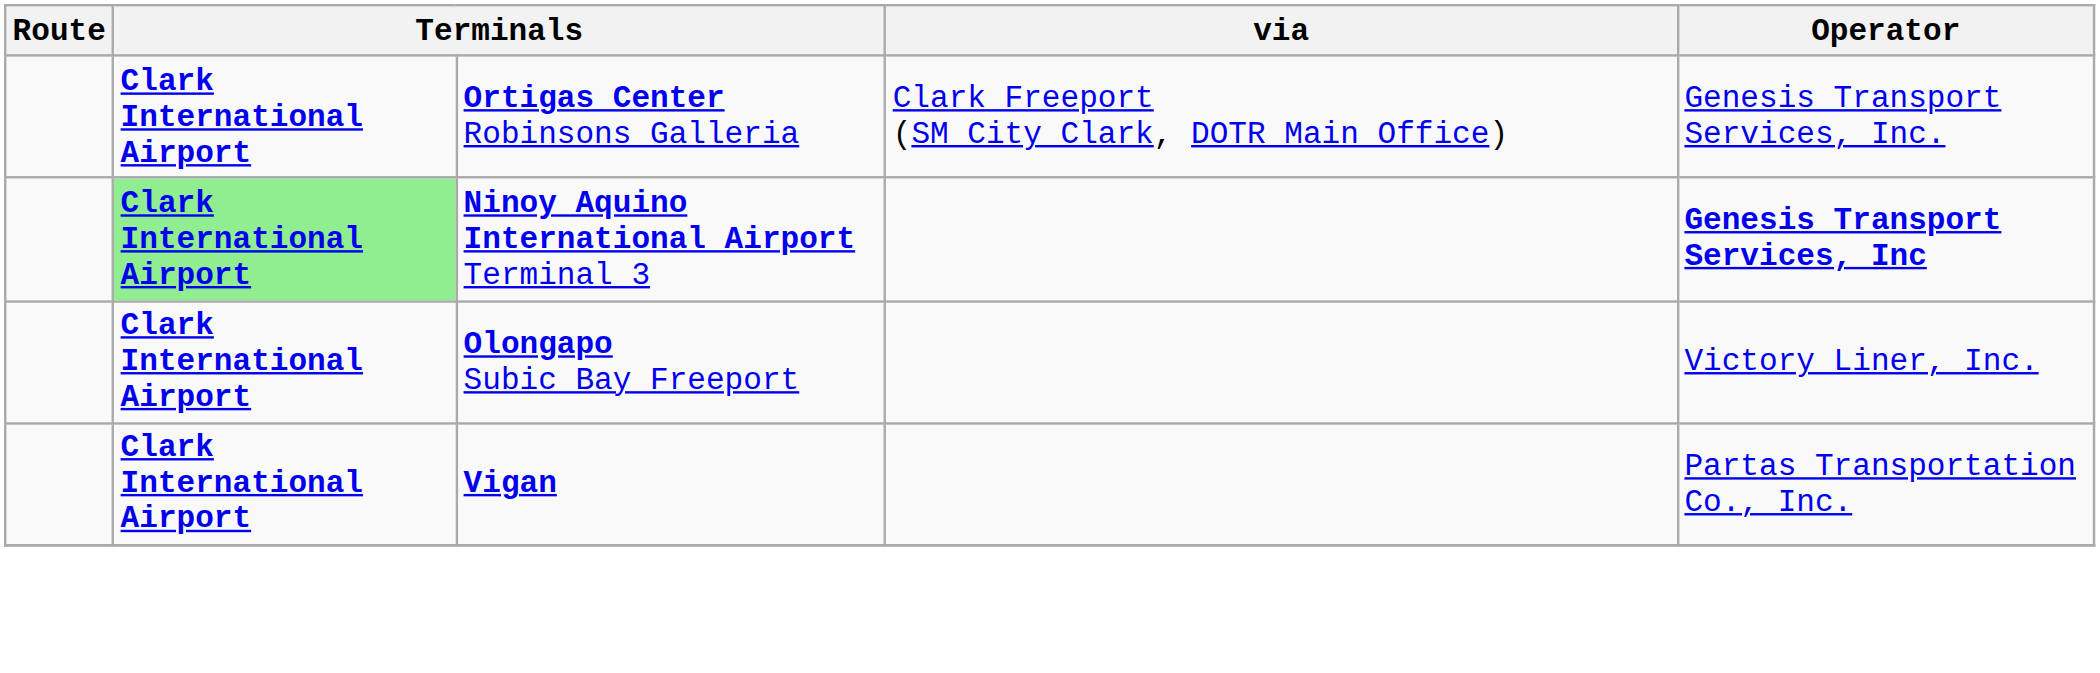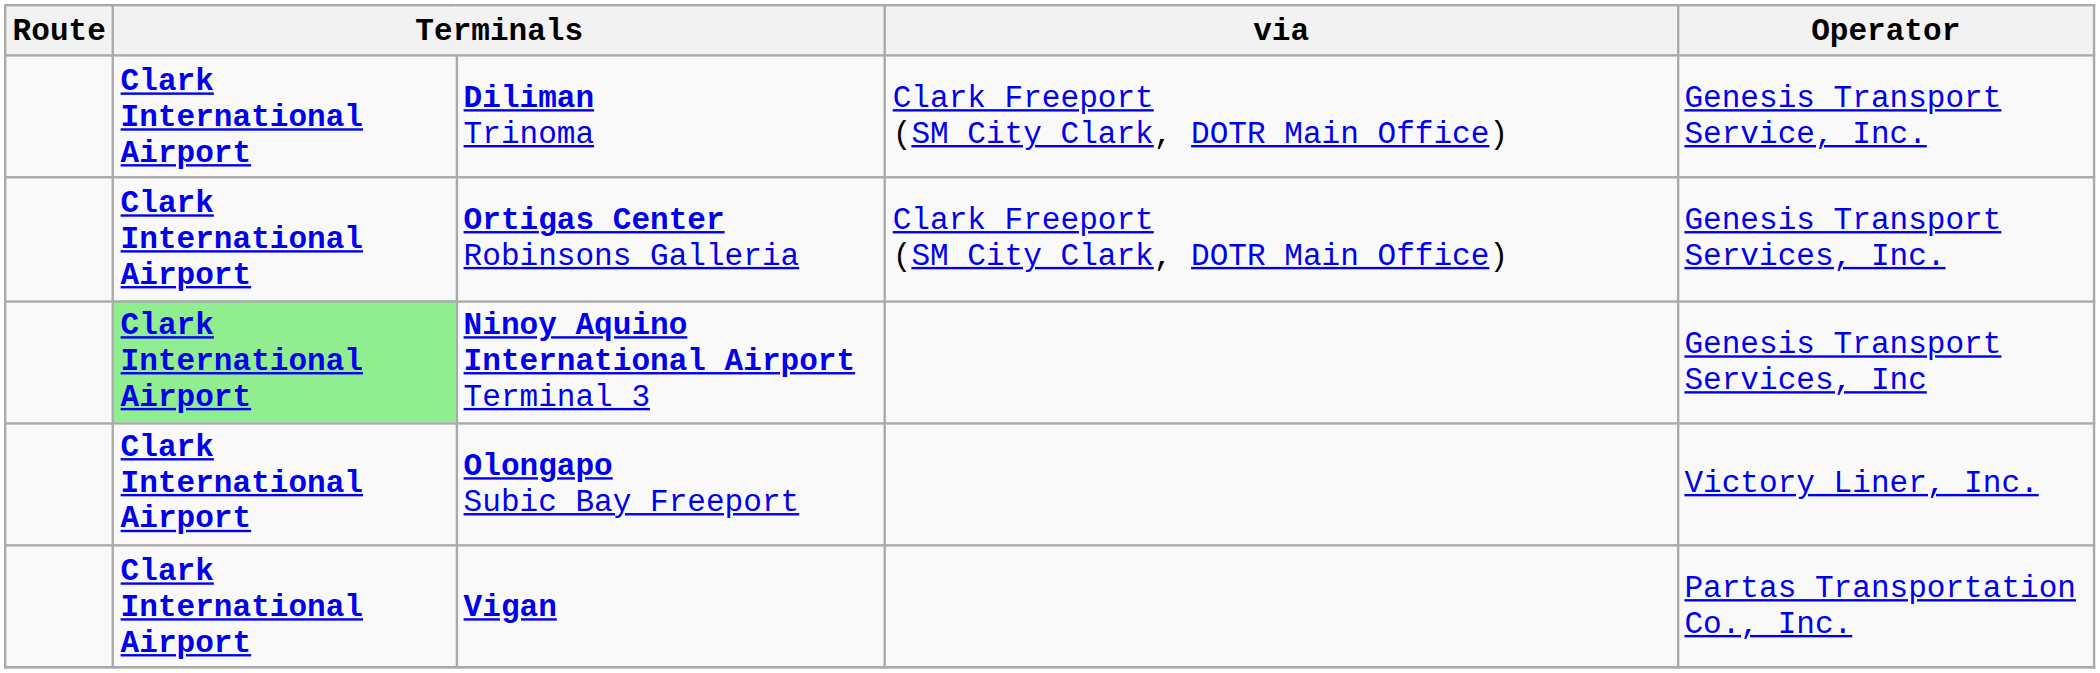 <table class="wikitable" style="width:99%;">
 <tr>
 <th style="width:4%;">Route</th>
 <th style="width:37%;" colspan="2">Terminals</th>
 <th style="width:38%;">via</th>
 <th style="width:20%;">Operator</th>
+</tr>
+<tr>
+<td></td>
+<td><strong><a href='#'>Clark International Airport</a></strong></td>
+<td><strong><a href='#'>Diliman</a></strong><br><a href='#'>Trinoma</a></td>
+<td><a href='#'>Clark Freeport</a><br>(<a href='#'>SM City Clark</a>, <a href='#'>DOTR Main Office</a>)</td>
+<td><a href='#'>Genesis Transport Service, Inc.</a></td>
 </tr>
 <tr>
 <td></td>
 <td><strong><a href='#'>Clark International Airport</a></strong></td>
 <td><strong><a href='#'>Ortigas Center</a></strong><br><a href='#'>Robinsons Galleria</a></td>
 <td><a href='#'>Clark Freeport</a><br>(<a href='#'>SM City Clark</a>, <a href='#'>DOTR Main Office</a>)</td>
 <td><a href='#'>Genesis Transport Services, Inc.</a></td>
 </tr>
 <tr>
 <td></td>
 <td style="background: lightgreen;"><strong><a href='#'>Clark International Airport</a></strong></td>
 <td><strong><a href='#'>Ninoy Aquino International Airport</a></strong><br><a href='#'>Terminal 3</a></td>
 <td></td>
-<td><strong><a href='#'>Genesis Transport Services, Inc</a></strong></td>
+<td><a href='#'>Genesis Transport Services, Inc</a></td>
 </tr>
 <tr>
 <td></td>
 <td><strong><a href='#'>Clark International Airport</a></strong><br></td>
 <td><strong><a href='#'>Olongapo</a></strong><br><a href='#'>Subic Bay Freeport</a></td>
 <td></td>
 <td><a href='#'>Victory Liner, Inc.</a></td>
 </tr>
 <tr>
 <td></td>
 <td><strong><a href='#'>Clark International Airport</a></strong><br></td>
 <td><strong><a href='#'>Vigan</a></strong></td>
 <td></td>
 <td><a href='#'>Partas Transportation Co., Inc.</a></td>
 </tr>
 <tr>
 </tr>
 </table>
